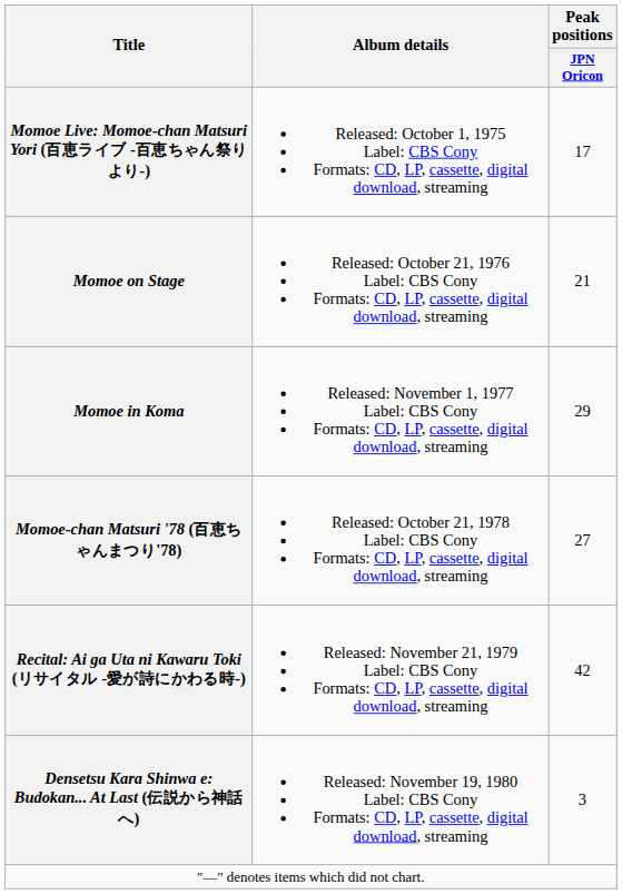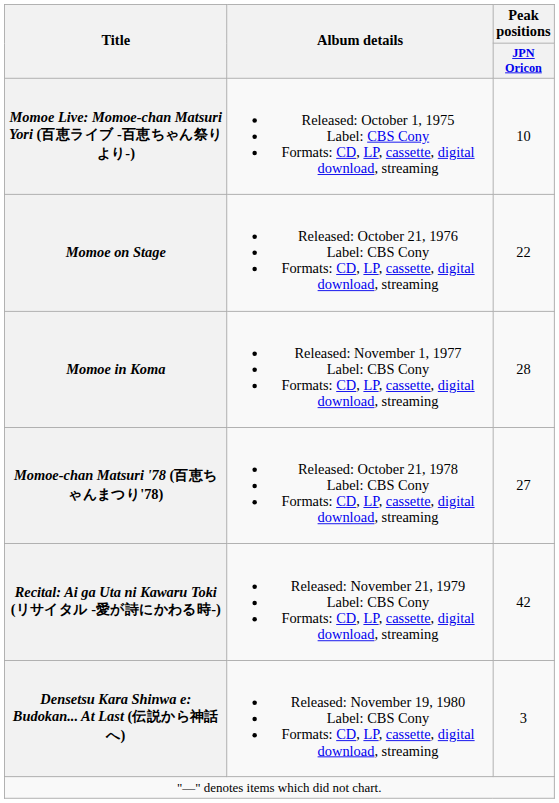 <table class="wikitable plainrowheaders" style="text-align:center;">
 <tr>
 <th style="width:15em;" rowspan="2">Title</th>
 <th style="width:18em;" rowspan="2">Album details</th>
 <th colspan="1">Peak positions</th>
 </tr>
 <tr>
 <th style="width:3em;font-size:85%"><a href='#'>JPN<br>Oricon</a><br></th>
 </tr>
 <tr>
 <th scope="row"><em>Momoe Live: Momoe-chan Matsuri Yori</em> (百恵ライブ -百恵ちゃん祭りより-)</th>
 <td><br><ul><li>Released: October 1, 1975</li><li>Label: <a href='#'>CBS Cony</a></li><li>Formats: <a href='#'>CD</a>, <a href='#'>LP</a>, <a href='#'>cassette</a>, <a href='#'>digital download</a>, streaming</li></ul></td>
-<td>17</td>
+<td>10</td>
 </tr>
 <tr>
 <th scope="row"><em>Momoe on Stage</em></th>
 <td><br><ul><li>Released: October 21, 1976</li><li>Label: CBS Cony</li><li>Formats: <a href='#'>CD</a>, <a href='#'>LP</a>, <a href='#'>cassette</a>, <a href='#'>digital download</a>, streaming</li></ul></td>
-<td>21</td>
+<td>22</td>
 </tr>
 <tr>
 <th scope="row"><em>Momoe in Koma</em></th>
 <td><br><ul><li>Released: November 1, 1977</li><li>Label: CBS Cony</li><li>Formats: <a href='#'>CD</a>, <a href='#'>LP</a>, <a href='#'>cassette</a>, <a href='#'>digital download</a>, streaming</li></ul></td>
-<td>29</td>
+<td>28</td>
 </tr>
 <tr>
 <th scope="row"><em>Momoe-chan Matsuri '78</em> (百恵ちゃんまつり'78)</th>
 <td><br><ul><li>Released: October 21, 1978</li><li>Label: CBS Cony</li><li>Formats: <a href='#'>CD</a>, <a href='#'>LP</a>, <a href='#'>cassette</a>, <a href='#'>digital download</a>, streaming</li></ul></td>
 <td>27</td>
 </tr>
 <tr>
 <th scope="row"><em>Recital: Ai ga Uta ni Kawaru Toki</em> (リサイタル -愛が詩にかわる時-)</th>
 <td><br><ul><li>Released: November 21, 1979</li><li>Label: CBS Cony</li><li>Formats: <a href='#'>CD</a>, <a href='#'>LP</a>, <a href='#'>cassette</a>, <a href='#'>digital download</a>, streaming</li></ul></td>
 <td>42</td>
 </tr>
 <tr>
 <th scope="row"><em>Densetsu Kara Shinwa e: Budokan... At Last</em> (伝説から神話へ)</th>
 <td><br><ul><li>Released: November 19, 1980</li><li>Label: CBS Cony</li><li>Formats: <a href='#'>CD</a>, <a href='#'>LP</a>, <a href='#'>cassette</a>, <a href='#'>digital download</a>, streaming</li></ul></td>
 <td>3</td>
 </tr>
 <tr>
 <td colspan="11" align="center" style="font-size:90%;">"—" denotes items which did not chart.</td>
 </tr>
 </table>
